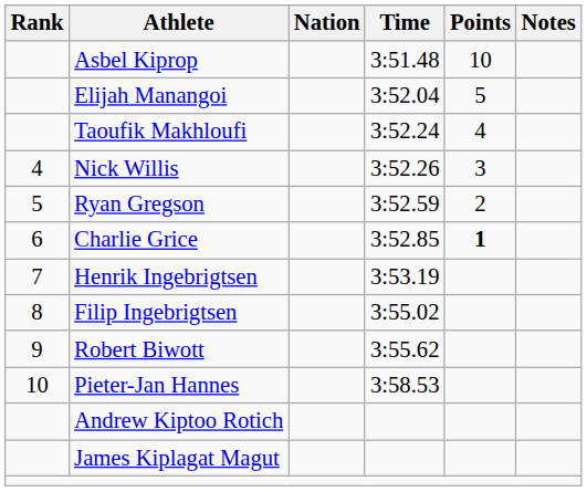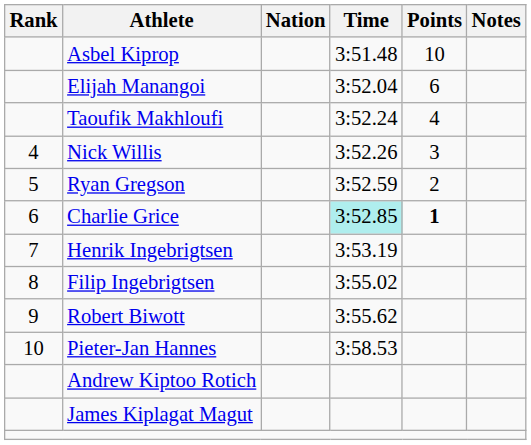 <table class="wikitable sortable" style="text-align:center;">
 <tr>
 <th scope="col" style="width: 10px;">Rank</th>
 <th scope="col">Athlete</th>
 <th scope="col">Nation</th>
 <th scope="col">Time</th>
 <th scope="col">Points</th>
 <th scope="col">Notes</th>
 </tr>
 <tr>
 <td></td>
 <td align=left><a href='#'>Asbel Kiprop</a></td>
 <td align=left></td>
 <td>3:51.48</td>
 <td>10</td>
 <td></td>
 </tr>
 <tr>
 <td></td>
 <td align=left><a href='#'>Elijah Manangoi</a></td>
 <td align=left></td>
 <td>3:52.04</td>
-<td>5</td>
+<td>6</td>
 <td></td>
 </tr>
 <tr>
 <td></td>
 <td align=left><a href='#'>Taoufik Makhloufi</a></td>
 <td align=left></td>
 <td>3:52.24</td>
 <td>4</td>
 <td></td>
 </tr>
 <tr>
 <td>4</td>
 <td align=left><a href='#'>Nick Willis</a></td>
 <td align=left></td>
 <td>3:52.26</td>
 <td>3</td>
 <td></td>
 </tr>
 <tr>
 <td>5</td>
 <td align=left><a href='#'>Ryan Gregson</a></td>
 <td align=left></td>
 <td>3:52.59</td>
 <td>2</td>
 <td></td>
 </tr>
 <tr>
 <td>6</td>
 <td align=left><a href='#'>Charlie Grice</a></td>
 <td align=left></td>
-<td>3:52.85</td>
+<td style="background: paleturquoise;">3:52.85</td>
 <td><strong>1</strong></td>
 <td></td>
 </tr>
 <tr>
 <td>7</td>
 <td align=left><a href='#'>Henrik Ingebrigtsen</a></td>
 <td align=left></td>
 <td>3:53.19</td>
 <td></td>
 <td></td>
 </tr>
 <tr>
 <td>8</td>
 <td align=left><a href='#'>Filip Ingebrigtsen</a></td>
 <td align=left></td>
 <td>3:55.02</td>
 <td></td>
 <td></td>
 </tr>
 <tr>
 <td>9</td>
 <td align=left><a href='#'>Robert Biwott</a></td>
 <td align=left></td>
 <td>3:55.62</td>
 <td></td>
 <td></td>
 </tr>
 <tr>
 <td>10</td>
 <td align=left><a href='#'>Pieter-Jan Hannes</a></td>
 <td align=left></td>
 <td>3:58.53</td>
 <td></td>
 <td></td>
 </tr>
 <tr>
 <td></td>
 <td align="left"><a href='#'>Andrew Kiptoo Rotich</a></td>
 <td align="left"></td>
 <td></td>
 <td></td>
 <td></td>
 </tr>
 <tr>
 <td></td>
 <td align="left"><a href='#'>James Kiplagat Magut</a></td>
 <td align="left"></td>
 <td></td>
 <td></td>
 <td></td>
 </tr>
 <tr class="sortbottom">
 <td colspan="6"></td>
 </tr>
 </table>
